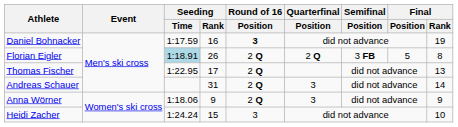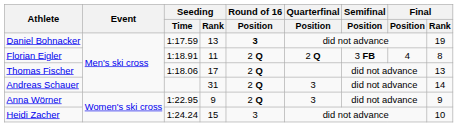 <table class="wikitable" style="font-size:90%">
 <tr>
 <th rowspan="2">Athlete</th>
 <th rowspan="2">Event</th>
 <th colspan="2">Seeding</th>
 <th>Round of 16</th>
 <th>Quarterfinal</th>
 <th>Semifinal</th>
 <th colspan=2>Final</th>
 </tr>
 <tr style="font-size:95%">
 <th>Time</th>
 <th>Rank</th>
 <th>Position</th>
 <th>Position</th>
 <th>Position</th>
 <th>Position</th>
 <th>Rank</th>
 </tr>
 <tr align=center>
 <td align=left><a href='#'>Daniel Bohnacker</a></td>
 <td align=left rowspan=4><a href='#'>Men's ski cross</a></td>
 <td>1:17.59</td>
-<td>16</td>
+<td>13</td>
 <td><strong>3</strong></td>
 <td colspan=3>did not advance</td>
 <td>19</td>
 </tr>
 <tr align=center>
 <td align=left><a href='#'>Florian Eigler</a></td>
-<td style="background: lightblue;">1:18.91</td>
-<td>26</td>
+<td>1:18.91</td>
+<td>11</td>
 <td>2 <strong>Q</strong></td>
 <td>2 <strong>Q</strong></td>
 <td>3 <strong>FB</strong></td>
-<td>5</td>
+<td>4</td>
 <td>8</td>
 </tr>
 <tr align=center>
 <td align=left><a href='#'>Thomas Fischer</a></td>
-<td>1:22.95</td>
+<td>1:18.06</td>
 <td>17</td>
 <td>2 <strong>Q</strong></td>
 <td></td>
 <td colspan=2>did not advance</td>
 <td>13</td>
 </tr>
 <tr align=center>
 <td align=left><a href='#'>Andreas Schauer</a></td>
 <td></td>
 <td>31</td>
 <td>2 <strong>Q</strong></td>
 <td>3</td>
 <td colspan=2>did not advance</td>
 <td>14</td>
 </tr>
 <tr align=center>
 <td align=left><a href='#'>Anna Wörner</a></td>
 <td align=left rowspan=2><a href='#'>Women's ski cross</a></td>
-<td>1:18.06</td>
+<td>1:22.95</td>
 <td>9</td>
 <td>2 <strong>Q</strong></td>
 <td>3</td>
 <td colspan=2>did not advance</td>
 <td>9</td>
 </tr>
 <tr align=center>
 <td align=left><a href='#'>Heidi Zacher</a></td>
 <td>1:24.24</td>
 <td>15</td>
 <td>3</td>
 <td colspan=3>did not advance</td>
 <td>10</td>
 </tr>
 </table>
